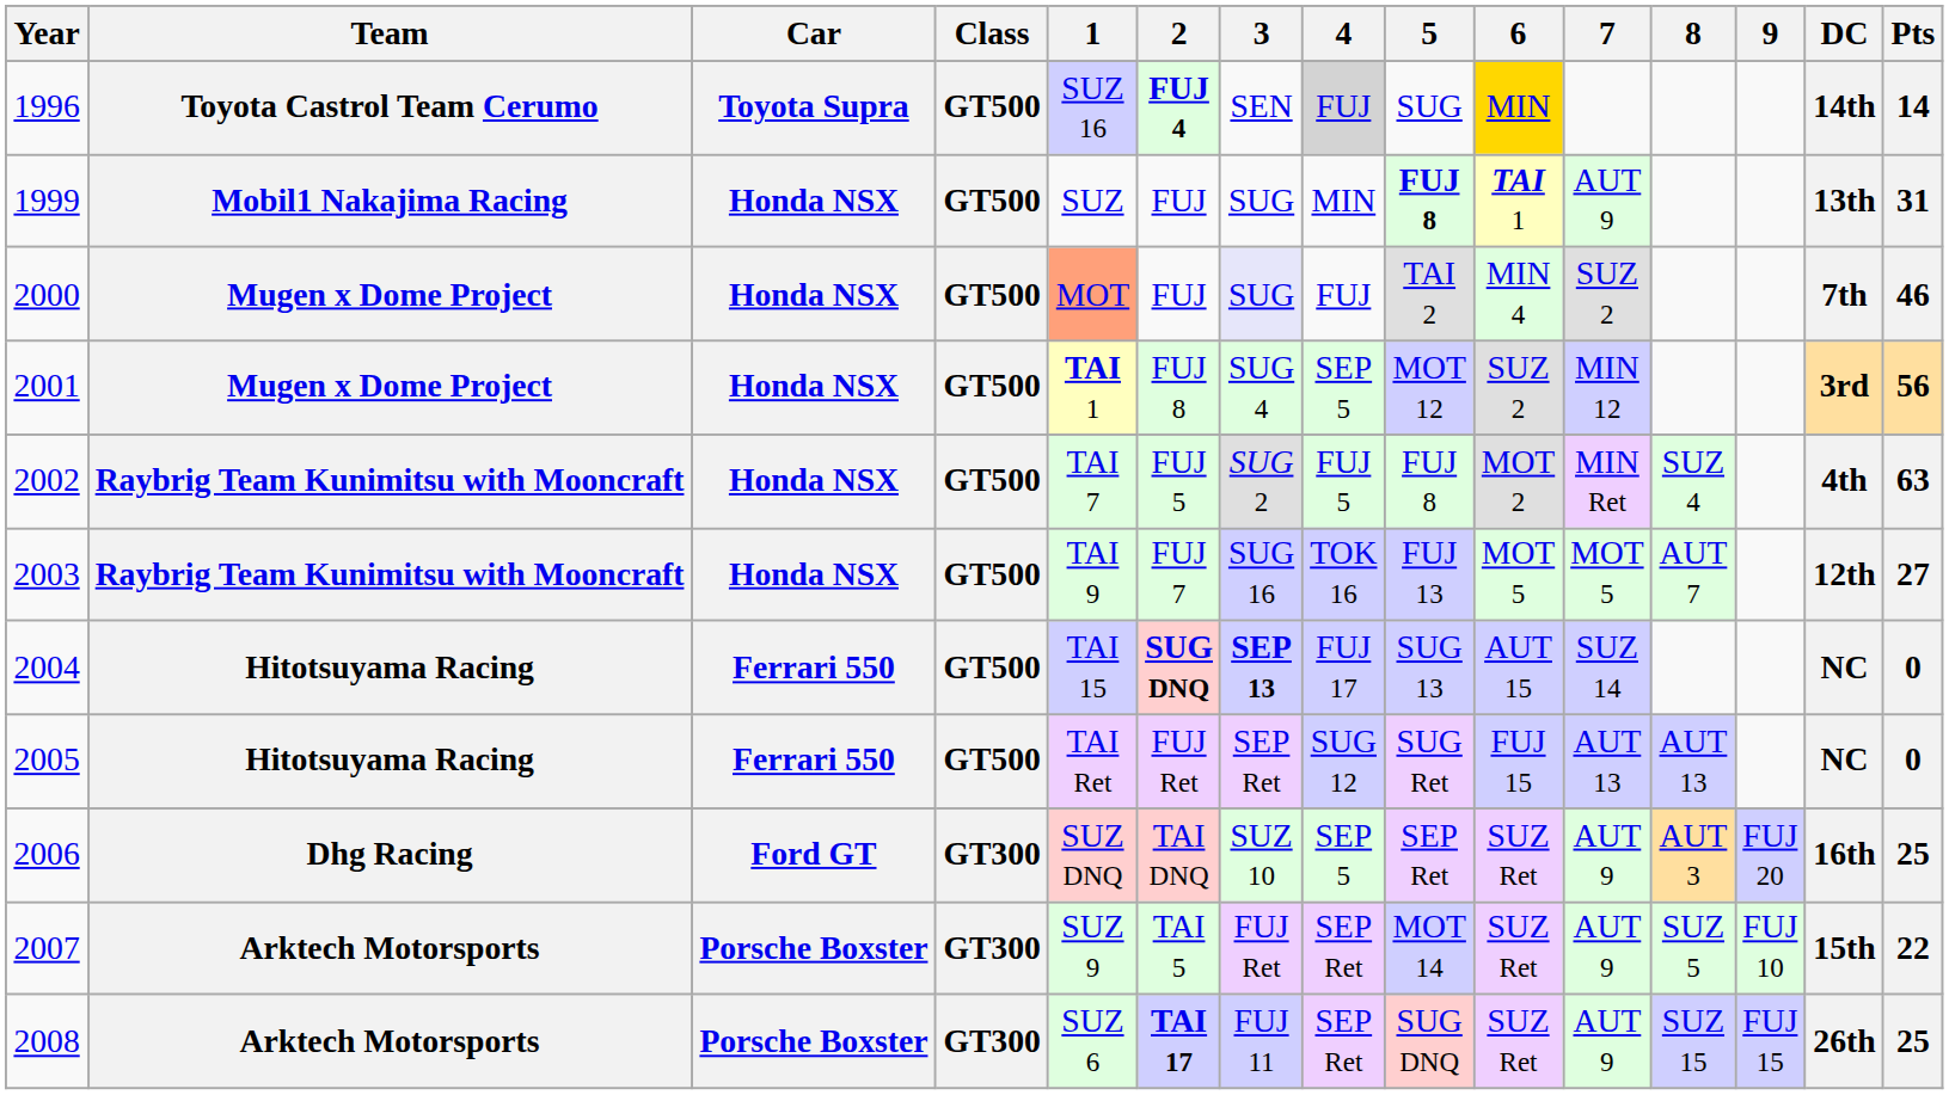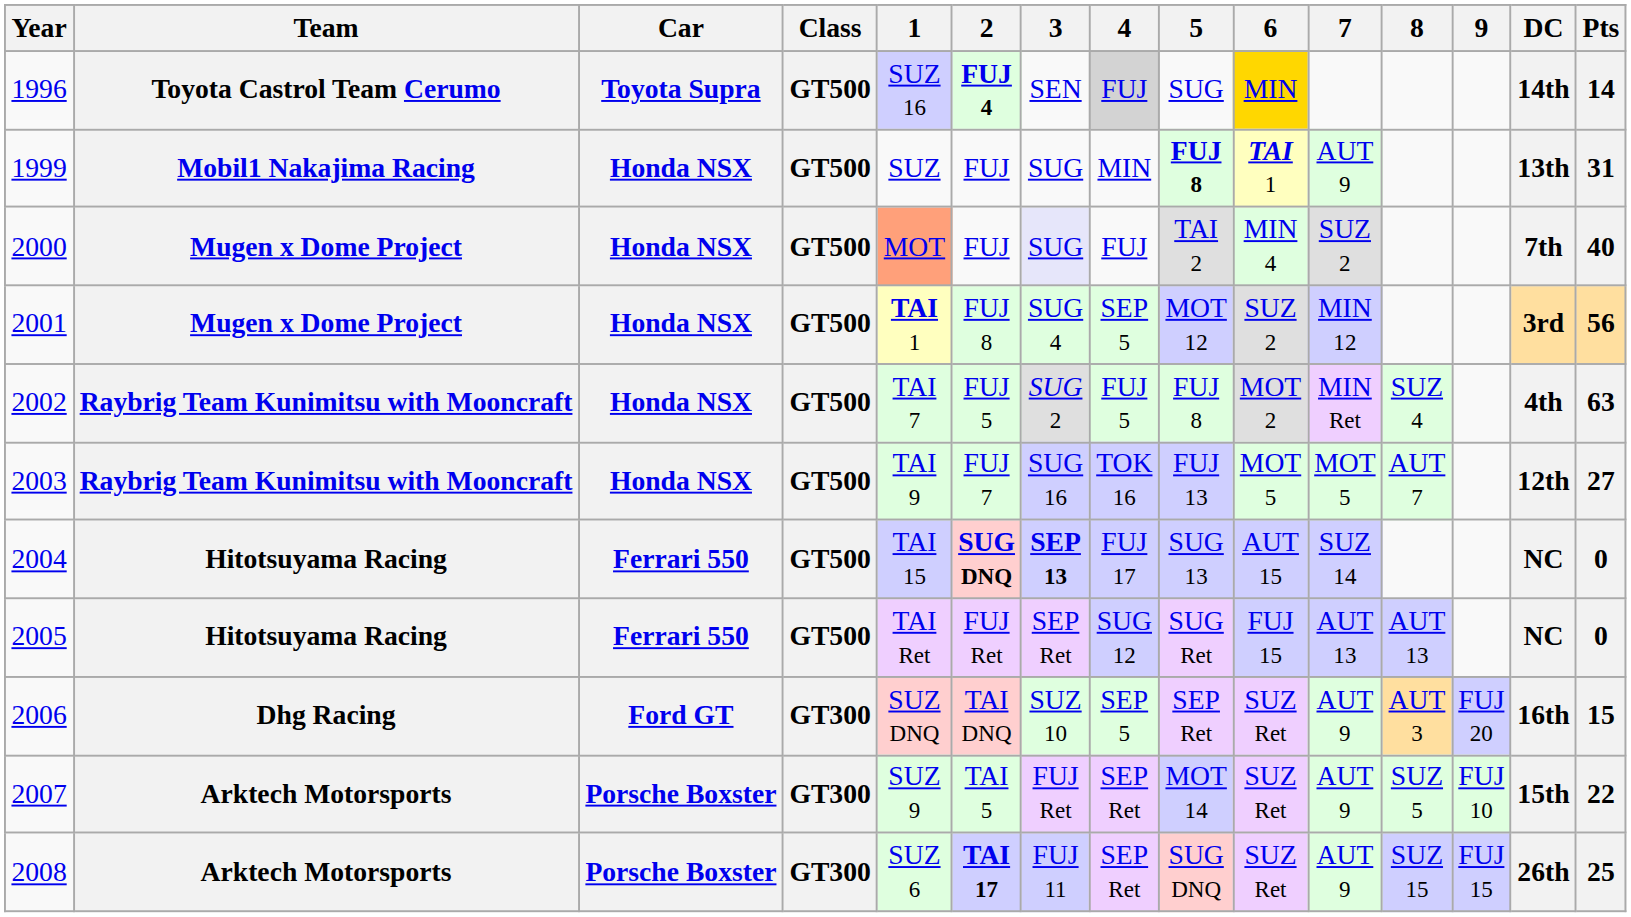 <table class="wikitable" style="text-align:center; font-size:90%">
 <tr>
 <th>Year</th>
 <th>Team</th>
 <th>Car</th>
 <th>Class</th>
 <th>1</th>
 <th>2</th>
 <th>3</th>
 <th>4</th>
 <th>5</th>
 <th>6</th>
 <th>7</th>
 <th>8</th>
 <th>9</th>
 <th>DC</th>
 <th>Pts</th>
 </tr>
 <tr>
 <td><a href='#'>1996</a></td>
 <th>Toyota Castrol Team <a href='#'>Cerumo</a></th>
 <th><a href='#'>Toyota Supra</a></th>
 <th>GT500</th>
 <td style="background:#CFCFFF;"><a href='#'>SUZ</a><br><small>16</small></td>
 <td style="background:#DFFFDF;"><strong><a href='#'>FUJ</a><br><small>4</small></strong></td>
 <td><a href='#'>SEN</a></td>
 <td style="background: lightgrey;"><a href='#'>FUJ</a></td>
 <td><a href='#'>SUG</a></td>
 <td style="background: gold;"><a href='#'>MIN</a></td>
 <td></td>
 <td></td>
 <td></td>
 <th>14th</th>
 <th>14</th>
 </tr>
 <tr>
 <td><a href='#'>1999</a></td>
 <th><a href='#'>Mobil1 Nakajima Racing</a></th>
 <th><a href='#'>Honda NSX</a></th>
 <th>GT500</th>
 <td><a href='#'>SUZ</a></td>
 <td><a href='#'>FUJ</a></td>
 <td><a href='#'>SUG</a></td>
 <td><a href='#'>MIN</a></td>
 <td style="background:#DFFFDF;"><strong><a href='#'>FUJ</a><br><small>8</small></strong></td>
 <td style="background:#FFFFBF;"><strong><em><a href='#'>TAI</a></em></strong><br><small>1</small></td>
 <td style="background:#DFFFDF;"><a href='#'>AUT</a><br><small>9</small></td>
 <td></td>
 <td></td>
 <th>13th</th>
 <th>31</th>
 </tr>
 <tr>
 <td><a href='#'>2000</a></td>
 <th><a href='#'>Mugen x Dome Project</a></th>
 <th><a href='#'>Honda NSX</a></th>
 <th>GT500</th>
 <td style="background: lightsalmon;"><a href='#'>MOT</a></td>
 <td><a href='#'>FUJ</a></td>
 <td style="background: lavender;"><a href='#'>SUG</a></td>
 <td><a href='#'>FUJ</a></td>
 <td style="background:#DFDFDF;"><a href='#'>TAI</a><br><small>2</small></td>
 <td style="background:#DFFFDF;"><a href='#'>MIN</a><br><small>4</small></td>
 <td style="background:#DFDFDF;"><a href='#'>SUZ</a><br><small>2</small></td>
 <td></td>
 <td></td>
 <th>7th</th>
-<th>46</th>
+<th>40</th>
 </tr>
 <tr>
 <td><a href='#'>2001</a></td>
 <th><a href='#'>Mugen x Dome Project</a></th>
 <th><a href='#'>Honda NSX</a></th>
 <th>GT500</th>
 <td style="background:#FFFFBF;"><strong><a href='#'>TAI</a></strong><br><small>1</small></td>
 <td style="background:#DFFFDF;"><a href='#'>FUJ</a><br><small>8</small></td>
 <td style="background:#DFFFDF;"><a href='#'>SUG</a><br><small>4</small></td>
 <td style="background:#DFFFDF;"><a href='#'>SEP</a><br><small>5</small></td>
 <td style="background:#CFCFFF;"><a href='#'>MOT</a><br><small>12</small></td>
 <td style="background:#DFDFDF;"><a href='#'>SUZ</a><br><small>2</small></td>
 <td style="background:#CFCFFF;"><a href='#'>MIN</a><br><small>12</small></td>
 <td></td>
 <td></td>
 <td style="background:#FFDF9F;"><strong>3rd</strong></td>
 <td style="background:#FFDF9F;"><strong>56</strong></td>
 </tr>
 <tr>
 <td><a href='#'>2002</a></td>
 <th><a href='#'>Raybrig Team Kunimitsu with Mooncraft</a></th>
 <th><a href='#'>Honda NSX</a></th>
 <th>GT500</th>
 <td style="background:#DFFFDF;"><a href='#'>TAI</a><br><small>7</small></td>
 <td style="background:#DFFFDF;"><a href='#'>FUJ</a><br><small>5</small></td>
 <td style="background:#DFDFDF;"><em><a href='#'>SUG</a></em><br><small>2</small></td>
 <td style="background:#DFFFDF;"><a href='#'>FUJ</a><br><small>5</small></td>
 <td style="background:#DFFFDF;"><a href='#'>FUJ</a><br><small>8</small></td>
 <td style="background:#DFDFDF;"><a href='#'>MOT</a><br><small>2</small></td>
 <td style="background:#EFCFFF;"><a href='#'>MIN</a><br><small>Ret</small></td>
 <td style="background:#DFFFDF;"><a href='#'>SUZ</a><br><small>4</small></td>
 <td></td>
 <th>4th</th>
 <th>63</th>
 </tr>
 <tr>
 <td><a href='#'>2003</a></td>
 <th><a href='#'>Raybrig Team Kunimitsu with Mooncraft</a></th>
 <th><a href='#'>Honda NSX</a></th>
 <th>GT500</th>
 <td style="background:#DFFFDF;"><a href='#'>TAI</a><br><small>9</small></td>
 <td style="background:#DFFFDF;"><a href='#'>FUJ</a><br><small>7</small></td>
 <td style="background:#CFCFFF;"><a href='#'>SUG</a><br><small>16</small></td>
 <td style="background:#CFCFFF;"><a href='#'>TOK</a><br><small>16</small></td>
 <td style="background:#CFCFFF;"><a href='#'>FUJ</a><br><small>13</small></td>
 <td style="background:#DFFFDF;"><a href='#'>MOT</a><br><small>5</small></td>
 <td style="background:#DFFFDF;"><a href='#'>MOT</a><br><small>5</small></td>
 <td style="background:#DFFFDF;"><a href='#'>AUT</a><br><small>7</small></td>
 <td></td>
 <th>12th</th>
 <th>27</th>
 </tr>
 <tr>
 <td><a href='#'>2004</a></td>
 <th>Hitotsuyama Racing</th>
 <th><a href='#'>Ferrari 550</a></th>
 <th>GT500</th>
 <td style="background:#CFCFFF;"><a href='#'>TAI</a><br><small>15</small></td>
 <td style="background:#FFCFCF;"><strong><a href='#'>SUG</a><br><small>DNQ</small></strong></td>
 <td style="background:#CFCFFF;"><strong><a href='#'>SEP</a><br><small>13</small></strong></td>
 <td style="background:#CFCFFF;"><a href='#'>FUJ</a><br><small>17</small></td>
 <td style="background:#CFCFFF;"><a href='#'>SUG</a><br><small>13</small></td>
 <td style="background:#CFCFFF;"><a href='#'>AUT</a><br><small>15</small></td>
 <td style="background:#CFCFFF;"><a href='#'>SUZ</a><br><small>14</small></td>
 <td></td>
 <td></td>
 <th>NC</th>
 <th>0</th>
 </tr>
 <tr>
 <td><a href='#'>2005</a></td>
 <th>Hitotsuyama Racing</th>
 <th><a href='#'>Ferrari 550</a></th>
 <th>GT500</th>
 <td style="background:#EFCFFF;"><a href='#'>TAI</a><br><small>Ret</small></td>
 <td style="background:#EFCFFF;"><a href='#'>FUJ</a><br><small>Ret</small></td>
 <td style="background:#EFCFFF;"><a href='#'>SEP</a><br><small>Ret</small></td>
 <td style="background:#CFCFFF;"><a href='#'>SUG</a><br><small>12</small></td>
 <td style="background:#EFCFFF;"><a href='#'>SUG</a><br><small>Ret</small></td>
 <td style="background:#CFCFFF;"><a href='#'>FUJ</a><br><small>15</small></td>
 <td style="background:#CFCFFF;"><a href='#'>AUT</a><br><small>13</small></td>
 <td style="background:#CFCFFF;"><a href='#'>AUT</a><br><small>13</small></td>
 <td></td>
 <th>NC</th>
 <th>0</th>
 </tr>
 <tr>
 <td><a href='#'>2006</a></td>
 <th>Dhg Racing</th>
 <th><a href='#'>Ford GT</a></th>
 <th>GT300</th>
 <td style="background:#FFCFCF;"><a href='#'>SUZ</a><br><small>DNQ</small></td>
 <td style="background:#FFCFCF;"><a href='#'>TAI</a><br><small>DNQ</small></td>
 <td style="background:#DFFFDF;"><a href='#'>SUZ</a><br><small>10</small></td>
 <td style="background:#DFFFDF;"><a href='#'>SEP</a><br><small>5</small></td>
 <td style="background:#EFCFFF;"><a href='#'>SEP</a><br><small>Ret</small></td>
 <td style="background:#EFCFFF;"><a href='#'>SUZ</a><br><small>Ret</small></td>
 <td style="background:#DFFFDF;"><a href='#'>AUT</a><br><small>9</small></td>
 <td style="background:#FFDF9F;"><a href='#'>AUT</a><br><small>3</small></td>
 <td style="background:#CFCFFF;"><a href='#'>FUJ</a><br><small>20</small></td>
 <th>16th</th>
-<th>25</th>
+<th>15</th>
 </tr>
 <tr>
 <td><a href='#'>2007</a></td>
 <th>Arktech Motorsports</th>
 <th><a href='#'>Porsche Boxster</a></th>
 <th>GT300</th>
 <td style="background:#DFFFDF;"><a href='#'>SUZ</a><br><small>9</small></td>
 <td style="background:#DFFFDF;"><a href='#'>TAI</a><br><small>5</small></td>
 <td style="background:#EFCFFF;"><a href='#'>FUJ</a><br><small>Ret</small></td>
 <td style="background:#EFCFFF;"><a href='#'>SEP</a><br><small>Ret</small></td>
 <td style="background:#CFCFFF;"><a href='#'>MOT</a><br><small>14</small></td>
 <td style="background:#EFCFFF;"><a href='#'>SUZ</a><br><small>Ret</small></td>
 <td style="background:#DFFFDF;"><a href='#'>AUT</a><br><small>9</small></td>
 <td style="background:#DFFFDF;"><a href='#'>SUZ</a><br><small>5</small></td>
 <td style="background:#DFFFDF;"><a href='#'>FUJ</a><br><small>10</small></td>
 <th>15th</th>
 <th>22</th>
 </tr>
 <tr>
 <td><a href='#'>2008</a></td>
 <th>Arktech Motorsports</th>
 <th><a href='#'>Porsche Boxster</a></th>
 <th>GT300</th>
 <td style="background:#DFFFDF;"><a href='#'>SUZ</a><br><small>6</small></td>
 <td style="background:#CFCFFF;"><strong><a href='#'>TAI</a><br><small>17</small></strong></td>
 <td style="background:#CFCFFF;"><a href='#'>FUJ</a><br><small>11</small></td>
 <td style="background:#EFCFFF;"><a href='#'>SEP</a><br><small>Ret</small></td>
 <td style="background:#FFCFCF;"><a href='#'>SUG</a><br><small>DNQ</small></td>
 <td style="background:#EFCFFF;"><a href='#'>SUZ</a><br><small>Ret</small></td>
 <td style="background:#DFFFDF;"><a href='#'>AUT</a><br><small>9</small></td>
 <td style="background:#CFCFFF;"><a href='#'>SUZ</a><br><small>15</small></td>
 <td style="background:#CFCFFF;"><a href='#'>FUJ</a><br><small>15</small></td>
 <th>26th</th>
 <th>25</th>
 </tr>
 </table>
